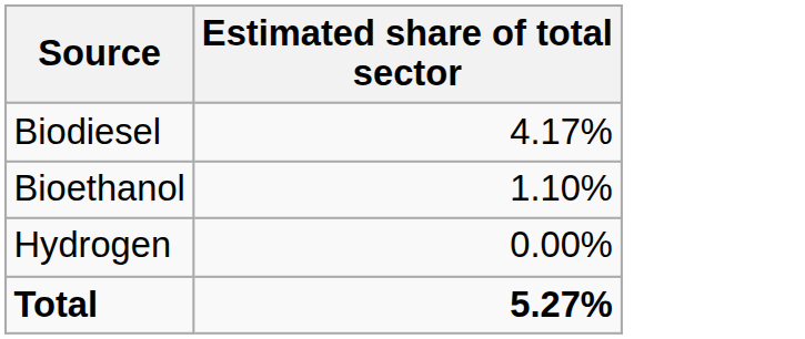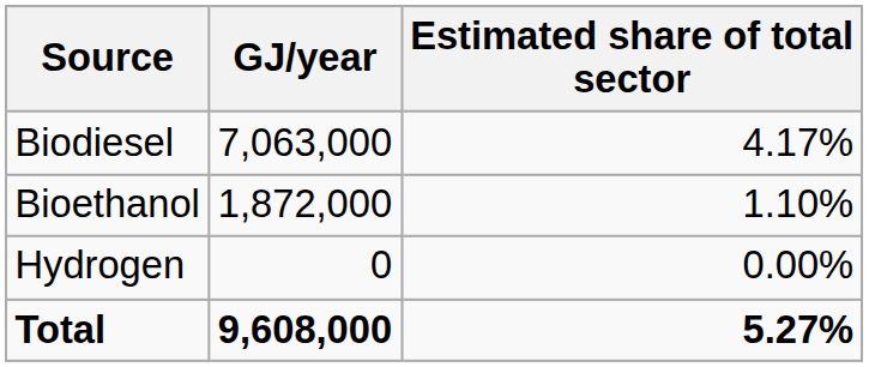 <table style="text-align: right" class="wikitable">
 <tr>
 <th>Source</th>
+<th>GJ/year</th>
 <th>Estimated share of total<br>sector</th>
 </tr>
 <tr>
 <td align="left">Biodiesel</td>
+<td>7,063,000</td>
 <td>4.17%</td>
 </tr>
 <tr>
 <td align="left">Bioethanol</td>
+<td>1,872,000</td>
 <td>1.10%</td>
 </tr>
 <tr>
 <td align="left">Hydrogen</td>
+<td>0</td>
 <td>0.00%</td>
 </tr>
 <tr>
 <td align="left"><strong>Total</strong></td>
+<td><strong>9,608,000</strong></td>
 <td><strong>5.27%</strong></td>
 </tr>
 </table>
